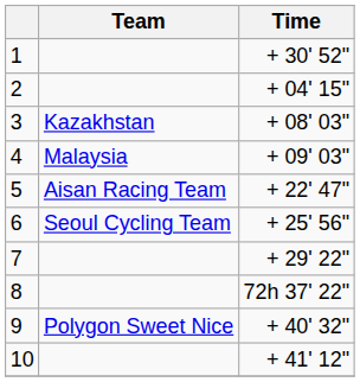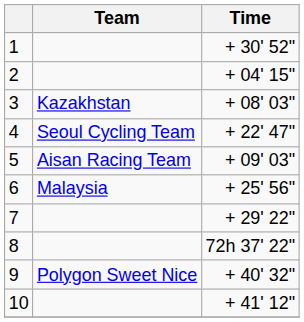 <table class=wikitable>
 <tr>
 <th></th>
 <th>Team</th>
 <th>Time</th>
 </tr>
 <tr>
 <td>1</td>
 <td></td>
 <td align=right>+ 30' 52"</td>
 </tr>
 <tr>
 <td>2</td>
 <td></td>
 <td align=right>+ 04' 15"</td>
 </tr>
 <tr>
 <td>3</td>
 <td><a href='#'>Kazakhstan</a></td>
 <td align=right>+ 08' 03"</td>
 </tr>
 <tr>
 <td>4</td>
-<td><a href='#'>Malaysia</a></td>
-<td align=right>+ 09' 03"</td>
+<td><a href='#'>Seoul Cycling Team</a></td>
+<td align=right>+ 22' 47"</td>
 </tr>
 <tr>
 <td>5</td>
 <td><a href='#'>Aisan Racing Team</a></td>
-<td align=right>+ 22' 47"</td>
+<td align=right>+ 09' 03"</td>
 </tr>
 <tr>
 <td>6</td>
-<td><a href='#'>Seoul Cycling Team</a></td>
+<td><a href='#'>Malaysia</a></td>
 <td align=right>+ 25' 56"</td>
 </tr>
 <tr>
 <td>7</td>
 <td></td>
 <td align=right>+ 29' 22"</td>
 </tr>
 <tr>
 <td>8</td>
 <td></td>
 <td align=right>72h 37' 22"</td>
 </tr>
 <tr>
 <td>9</td>
 <td><a href='#'>Polygon Sweet Nice</a></td>
 <td align=right>+ 40' 32"</td>
 </tr>
 <tr>
 <td>10</td>
 <td></td>
 <td align=right>+ 41' 12"</td>
 </tr>
 <tr>
 </tr>
 </table>
